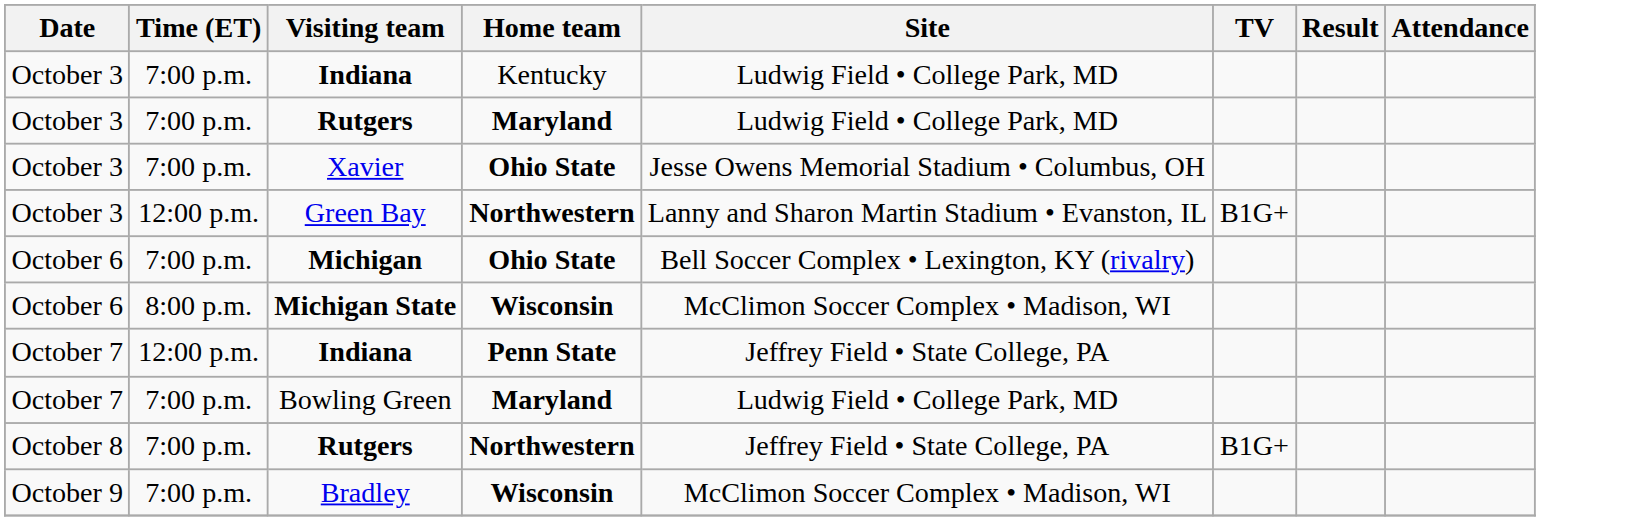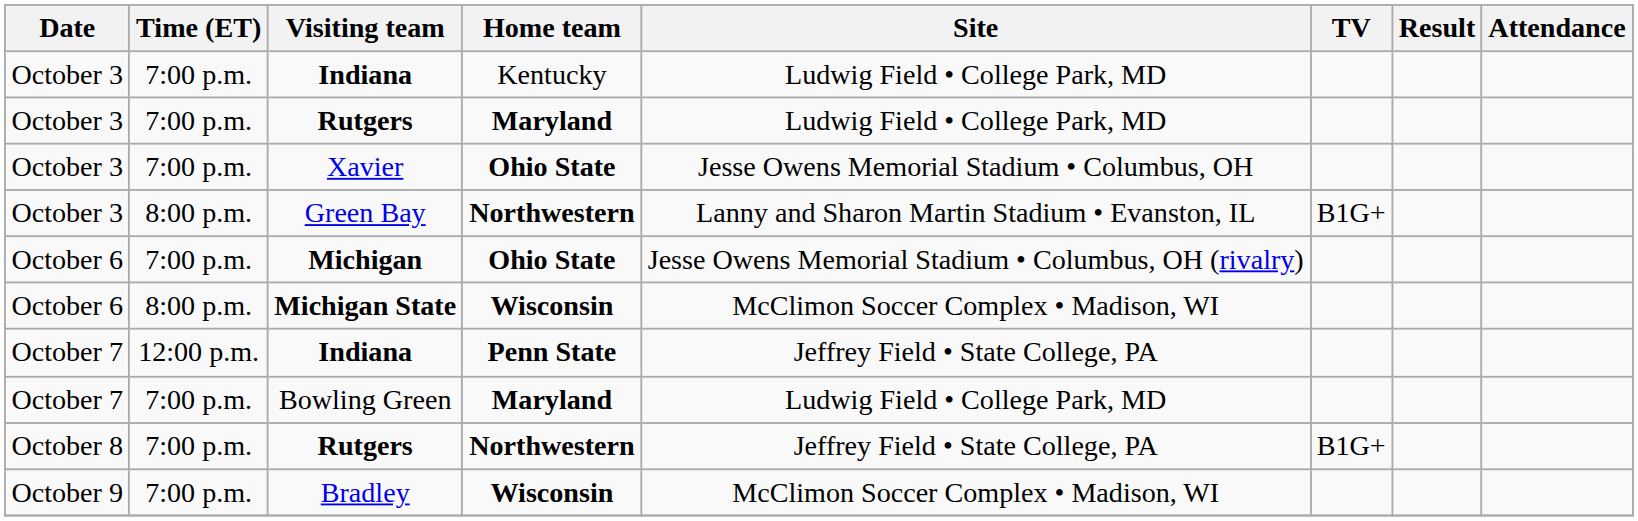 <table class="wikitable" style="font-size:95%; text-align: center;">
 <tr>
 <th>Date</th>
 <th>Time (ET)</th>
 <th>Visiting team</th>
 <th>Home team</th>
 <th>Site</th>
 <th>TV</th>
 <th>Result</th>
 <th>Attendance</th>
 </tr>
 <tr>
 <td>October 3</td>
 <td>7:00 p.m.</td>
 <td><strong>Indiana</strong></td>
 <td>Kentucky</td>
 <td>Ludwig Field • College Park, MD</td>
 <td></td>
 <td></td>
 <td></td>
 </tr>
 <tr>
 <td>October 3</td>
 <td>7:00 p.m.</td>
 <td><strong>Rutgers</strong></td>
 <td><strong>Maryland</strong></td>
 <td>Ludwig Field • College Park, MD</td>
 <td></td>
 <td></td>
 <td></td>
 </tr>
 <tr>
 <td>October 3</td>
 <td>7:00 p.m.</td>
 <td><a href='#'>Xavier</a></td>
 <td><strong>Ohio State</strong></td>
 <td>Jesse Owens Memorial Stadium • Columbus, OH</td>
 <td></td>
 <td></td>
 <td></td>
 </tr>
 <tr>
 <td>October 3</td>
-<td>12:00 p.m.</td>
+<td>8:00 p.m.</td>
 <td><a href='#'>Green Bay</a></td>
 <td><strong>Northwestern</strong></td>
 <td>Lanny and Sharon Martin Stadium • Evanston, IL</td>
 <td>B1G+</td>
 <td></td>
 <td></td>
 </tr>
 <tr>
 <td>October 6</td>
 <td>7:00 p.m.</td>
 <td><strong>Michigan</strong></td>
 <td><strong>Ohio State</strong></td>
-<td>Bell Soccer Complex • Lexington, KY (<a href='#'>rivalry</a>)</td>
+<td>Jesse Owens Memorial Stadium • Columbus, OH (<a href='#'>rivalry</a>)</td>
 <td></td>
 <td></td>
 <td></td>
 </tr>
 <tr>
 <td>October 6</td>
 <td>8:00 p.m.</td>
 <td><strong>Michigan State</strong></td>
 <td><strong>Wisconsin</strong></td>
 <td>McClimon Soccer Complex • Madison, WI</td>
 <td></td>
 <td></td>
 <td></td>
 </tr>
 <tr>
 <td>October 7</td>
 <td>12:00 p.m.</td>
 <td><strong>Indiana</strong></td>
 <td><strong>Penn State</strong></td>
 <td>Jeffrey Field • State College, PA</td>
 <td></td>
 <td></td>
 <td></td>
 </tr>
 <tr>
 <td>October 7</td>
 <td>7:00 p.m.</td>
 <td>Bowling Green</td>
 <td><strong>Maryland</strong></td>
 <td>Ludwig Field • College Park, MD</td>
 <td></td>
 <td></td>
 <td></td>
 </tr>
 <tr>
 <td>October 8</td>
 <td>7:00 p.m.</td>
 <td><strong>Rutgers</strong></td>
 <td><strong>Northwestern</strong></td>
 <td>Jeffrey Field • State College, PA</td>
 <td>B1G+</td>
 <td></td>
 <td></td>
 </tr>
 <tr>
 <td>October 9</td>
 <td>7:00 p.m.</td>
 <td><a href='#'>Bradley</a></td>
 <td><strong>Wisconsin</strong></td>
 <td>McClimon Soccer Complex • Madison, WI</td>
 <td></td>
 <td></td>
 <td></td>
 </tr>
 <tr>
 </tr>
 </table>
